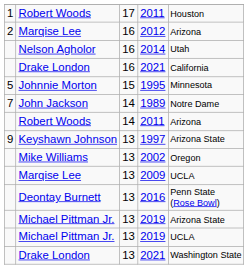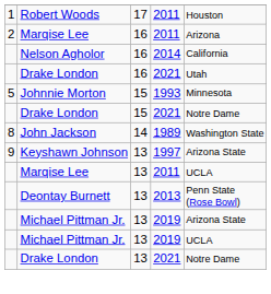 <table class="wikitable">
 <tr>
 </tr>
 <tr>
 <td>1</td>
 <td><a href='#'>Robert Woods</a></td>
 <td>17</td>
 <td><a href='#'>2011</a></td>
 <td style="font-size:80%;">Houston</td>
 </tr>
 <tr>
 <td>2</td>
 <td><a href='#'>Marqise Lee</a></td>
 <td>16</td>
-<td><a href='#'>2012</a></td>
+<td><a href='#'>2011</a></td>
 <td style="font-size:80%;">Arizona</td>
 </tr>
 <tr>
 <td></td>
 <td><a href='#'>Nelson Agholor</a></td>
 <td>16</td>
 <td><a href='#'>2014</a></td>
-<td style="font-size:80%;">Utah</td>
+<td style="font-size:80%;">California</td>
 </tr>
 <tr>
 <td></td>
 <td><a href='#'>Drake London</a></td>
 <td>16</td>
 <td><a href='#'>2021</a></td>
-<td style="font-size:80%;">California</td>
+<td style="font-size:80%;">Utah</td>
 </tr>
 <tr>
 <td>5</td>
 <td><a href='#'>Johnnie Morton</a></td>
 <td>15</td>
-<td><a href='#'>1995</a></td>
+<td><a href='#'>1993</a></td>
 <td style="font-size:80%;">Minnesota</td>
 </tr>
 <tr>
-<td>7</td>
+<td></td>
+<td><a href='#'>Drake London</a></td>
+<td>15</td>
+<td><a href='#'>2021</a></td>
+<td style="font-size:80%;">Notre Dame</td>
+</tr>
+<tr>
+<td>8</td>
 <td><a href='#'>John Jackson</a></td>
 <td>14</td>
 <td><a href='#'>1989</a></td>
-<td style="font-size:80%;">Notre Dame</td>
-</tr>
-<tr>
-<td></td>
-<td><a href='#'>Robert Woods</a></td>
-<td>14</td>
-<td><a href='#'>2011</a></td>
-<td style="font-size:80%;">Arizona</td>
+<td style="font-size:80%;">Washington State</td>
 </tr>
 <tr>
 <td>9</td>
 <td><a href='#'>Keyshawn Johnson</a></td>
 <td>13</td>
 <td><a href='#'>1997</a></td>
 <td style="font-size:80%;">Arizona State</td>
 </tr>
 <tr>
 <td></td>
-<td><a href='#'>Mike Williams</a></td>
-<td>13</td>
-<td><a href='#'>2002</a></td>
-<td style="font-size:80%;">Oregon</td>
-</tr>
-<tr>
-<td></td>
 <td><a href='#'>Marqise Lee</a></td>
 <td>13</td>
-<td><a href='#'>2009</a></td>
+<td><a href='#'>2011</a></td>
 <td style="font-size:80%;">UCLA</td>
 </tr>
 <tr>
 <td></td>
 <td><a href='#'>Deontay Burnett</a></td>
 <td>13</td>
-<td><a href='#'>2016</a></td>
+<td><a href='#'>2013</a></td>
 <td style="font-size:80%;">Penn State<br>(<a href='#'>Rose Bowl</a>)</td>
 </tr>
 <tr>
 <td></td>
 <td><a href='#'>Michael Pittman Jr.</a></td>
 <td>13</td>
 <td><a href='#'>2019</a></td>
 <td style="font-size:80%;">Arizona State</td>
 </tr>
 <tr>
 <td></td>
 <td><a href='#'>Michael Pittman Jr.</a></td>
 <td>13</td>
 <td><a href='#'>2019</a></td>
 <td style="font-size:80%;">UCLA</td>
 </tr>
 <tr>
 <td></td>
 <td><a href='#'>Drake London</a></td>
 <td>13</td>
 <td><a href='#'>2021</a></td>
-<td style="font-size:80%;">Washington State</td>
+<td style="font-size:80%;">Notre Dame</td>
 </tr>
 </table>
